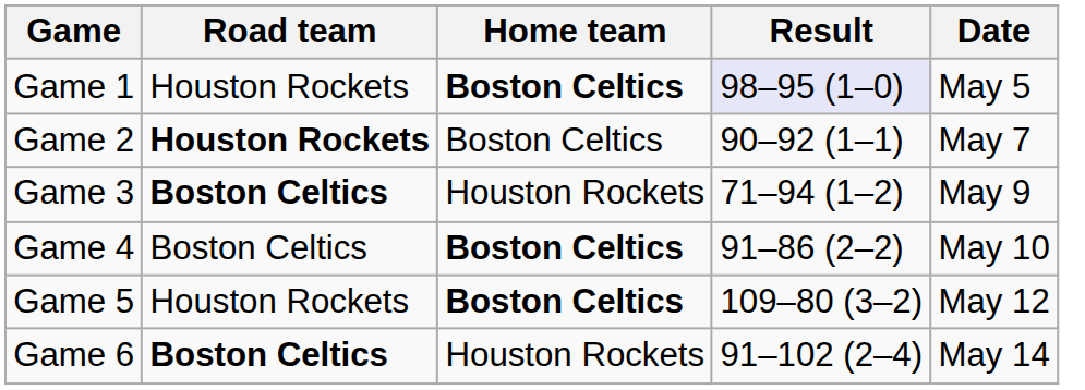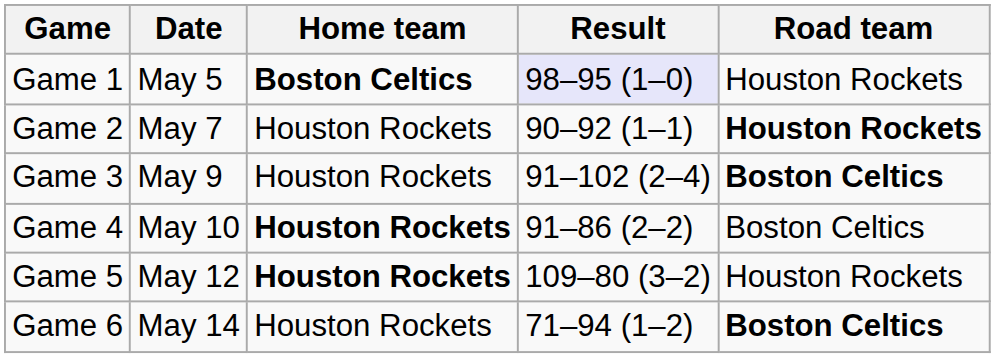 <table class="wikitable">
 <tr>
 <th>Game</th>
-<th>Road team</th>
+<th>Date</th>
 <th>Home team</th>
 <th>Result</th>
-<th>Date</th>
+<th>Road team</th>
 </tr>
 <tr>
 <td>Game 1</td>
-<td>Houston Rockets</td>
+<td>May 5</td>
 <td><strong>Boston Celtics</strong></td>
 <td style="background: lavender;">98–95 (1–0)</td>
-<td>May 5</td>
+<td>Houston Rockets</td>
 </tr>
 <tr>
 <td>Game 2</td>
+<td>May 7</td>
+<td>Houston Rockets</td>
+<td>90–92 (1–1)</td>
 <td><strong>Houston Rockets</strong></td>
-<td>Boston Celtics</td>
-<td>90–92 (1–1)</td>
-<td>May 7</td>
 </tr>
 <tr>
 <td>Game 3</td>
+<td>May 9</td>
+<td>Houston Rockets</td>
+<td>91–102 (2–4)</td>
 <td><strong>Boston Celtics</strong></td>
-<td>Houston Rockets</td>
-<td>71–94 (1–2)</td>
-<td>May 9</td>
 </tr>
 <tr>
 <td>Game 4</td>
+<td>May 10</td>
+<td><strong>Houston Rockets</strong></td>
+<td>91–86 (2–2)</td>
 <td>Boston Celtics</td>
-<td><strong>Boston Celtics</strong></td>
-<td>91–86 (2–2)</td>
-<td>May 10</td>
 </tr>
 <tr>
 <td>Game 5</td>
+<td>May 12</td>
+<td><strong>Houston Rockets</strong></td>
+<td>109–80 (3–2)</td>
 <td>Houston Rockets</td>
-<td><strong>Boston Celtics</strong></td>
-<td>109–80 (3–2)</td>
-<td>May 12</td>
 </tr>
 <tr>
 <td>Game 6</td>
+<td>May 14</td>
+<td>Houston Rockets</td>
+<td>71–94 (1–2)</td>
 <td><strong>Boston Celtics</strong></td>
-<td>Houston Rockets</td>
-<td>91–102 (2–4)</td>
-<td>May 14</td>
 </tr>
 </table>
